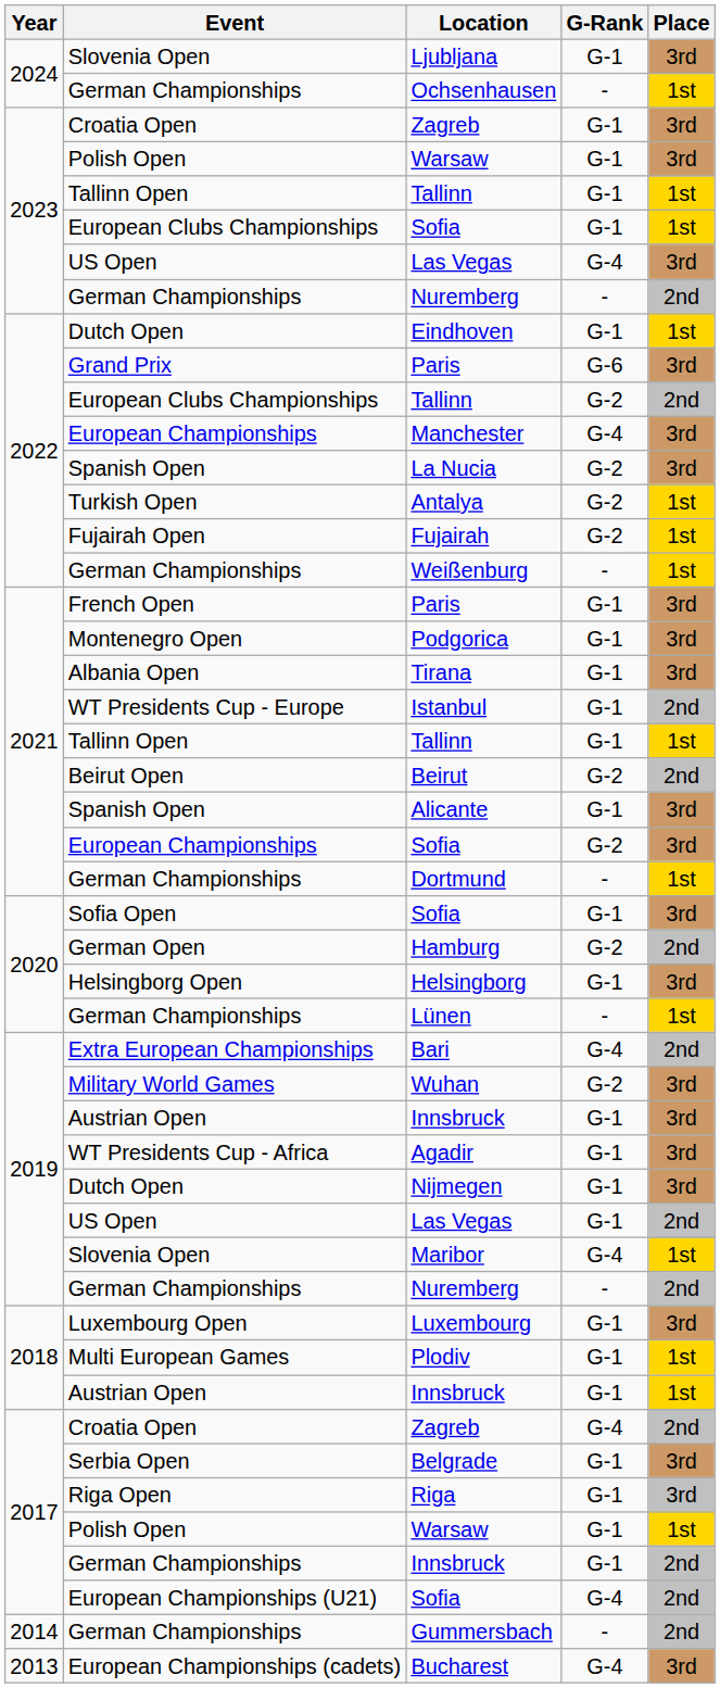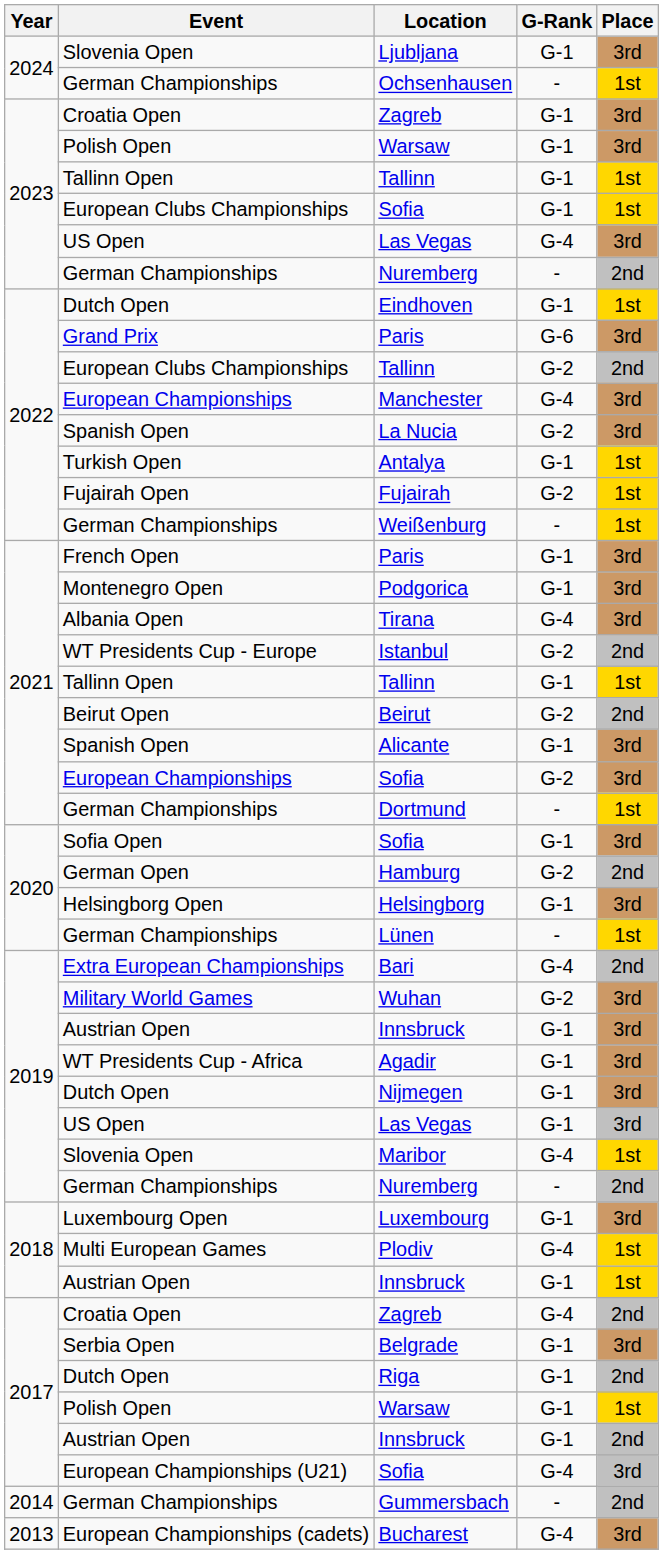 <table class="wikitable" style="text-align:center; font-size:95%;">
 <tr>
 <th align="center">Year</th>
 <th>Event</th>
 <th>Location</th>
 <th>G-Rank</th>
 <th>Place</th>
 </tr>
 <tr>
 <td rowspan="2">2024</td>
 <td align="left">Slovenia Open</td>
 <td align="left"> <a href='#'>Ljubljana</a></td>
 <td>G-1</td>
 <td align="center" bgcolor="cc9966">3rd</td>
 </tr>
 <tr>
 <td align="left">German Championships</td>
 <td align="left"> <a href='#'>Ochsenhausen</a></td>
 <td>-</td>
 <td align="center" bgcolor="gold">1st</td>
 </tr>
 <tr>
 <td rowspan="6">2023</td>
 <td align="left">Croatia Open</td>
 <td align="left"> <a href='#'>Zagreb</a></td>
 <td>G-1</td>
 <td align="center" bgcolor="cc9966">3rd</td>
 </tr>
 <tr>
 <td align="left">Polish Open</td>
 <td align="left"> <a href='#'>Warsaw</a></td>
 <td>G-1</td>
 <td align="center" bgcolor="cc9966">3rd</td>
 </tr>
 <tr>
 <td align="left">Tallinn Open</td>
 <td align="left"> <a href='#'>Tallinn</a></td>
 <td>G-1</td>
 <td align="center" bgcolor="gold">1st</td>
 </tr>
 <tr>
 <td align="left">European Clubs Championships</td>
 <td align="left"> <a href='#'>Sofia</a></td>
 <td>G-1</td>
 <td align="center" bgcolor="gold">1st</td>
 </tr>
 <tr>
 <td align="left">US Open</td>
 <td align="left"> <a href='#'>Las Vegas</a></td>
 <td>G-4</td>
 <td align="center" bgcolor="cc9966">3rd</td>
 </tr>
 <tr>
 <td align="left">German Championships</td>
 <td align="left"> <a href='#'>Nuremberg</a></td>
 <td>-</td>
 <td align="center" bgcolor="silver">2nd</td>
 </tr>
 <tr>
 <td rowspan="8">2022</td>
 <td align="left">Dutch Open</td>
 <td align="left"> <a href='#'>Eindhoven</a></td>
 <td>G-1</td>
 <td align="center" bgcolor="gold">1st</td>
 </tr>
 <tr>
 <td align="left"><a href='#'>Grand Prix</a></td>
 <td align="left"> <a href='#'>Paris</a></td>
 <td>G-6</td>
 <td align="center" bgcolor="cc9966">3rd</td>
 </tr>
 <tr>
 <td align="left">European Clubs Championships</td>
 <td align="left"> <a href='#'>Tallinn</a></td>
 <td>G-2</td>
 <td align="center" bgcolor="silver">2nd</td>
 </tr>
 <tr>
 <td align="left"><a href='#'>European Championships</a></td>
 <td align="left"> <a href='#'>Manchester</a></td>
 <td>G-4</td>
 <td align="center" bgcolor="cc9966">3rd</td>
 </tr>
 <tr>
 <td align="left">Spanish Open</td>
 <td align="left"> <a href='#'>La Nucia</a></td>
 <td>G-2</td>
 <td align="center" bgcolor="cc9966">3rd</td>
 </tr>
 <tr>
 <td align="left">Turkish Open</td>
 <td align="left">  <a href='#'>Antalya</a></td>
-<td>G-2</td>
+<td>G-1</td>
 <td align="center" bgcolor="gold">1st</td>
 </tr>
 <tr>
 <td align="left">Fujairah Open</td>
 <td align="left"> <a href='#'>Fujairah</a></td>
 <td>G-2</td>
 <td align="center" bgcolor="gold">1st</td>
 </tr>
 <tr>
 <td align="left">German Championships</td>
 <td align="left"> <a href='#'>Weißenburg</a></td>
 <td>-</td>
 <td align="center" bgcolor="gold">1st</td>
 </tr>
 <tr>
 <td rowspan="9">2021</td>
 <td align="left">French Open</td>
 <td align="left"> <a href='#'>Paris</a></td>
 <td>G-1</td>
 <td align="center" bgcolor="cc9966">3rd</td>
 </tr>
 <tr>
 <td align="left">Montenegro Open</td>
 <td align="left"> <a href='#'>Podgorica</a></td>
 <td>G-1</td>
 <td align="center" bgcolor="cc9966">3rd</td>
 </tr>
 <tr>
 <td align="left">Albania Open</td>
 <td align="left"> <a href='#'>Tirana</a></td>
-<td>G-1</td>
+<td>G-4</td>
 <td align="center" bgcolor="cc9966">3rd</td>
 </tr>
 <tr>
 <td align="left">WT Presidents Cup - Europe</td>
 <td align="left"> <a href='#'>Istanbul</a></td>
-<td>G-1</td>
+<td>G-2</td>
 <td align="center" bgcolor="silver">2nd</td>
 </tr>
 <tr>
 <td align="left">Tallinn Open</td>
 <td align="left"> <a href='#'>Tallinn</a></td>
 <td>G-1</td>
 <td align="center" bgcolor="gold">1st</td>
 </tr>
 <tr>
 <td align="left">Beirut Open</td>
 <td align="left"> <a href='#'>Beirut</a></td>
 <td>G-2</td>
 <td align="center" bgcolor="silver">2nd</td>
 </tr>
 <tr>
 <td align="left">Spanish Open</td>
 <td align="left"> <a href='#'>Alicante</a></td>
 <td>G-1</td>
 <td align="center" bgcolor="cc9966">3rd</td>
 </tr>
 <tr>
 <td align="left"><a href='#'>European Championships</a></td>
 <td align="left"> <a href='#'>Sofia</a></td>
 <td>G-2</td>
 <td align="center" bgcolor="cc9966">3rd</td>
 </tr>
 <tr>
 <td align="left">German Championships</td>
 <td align="left"> <a href='#'>Dortmund</a></td>
 <td>-</td>
 <td align="center" bgcolor="gold">1st</td>
 </tr>
 <tr>
 <td rowspan="4">2020</td>
 <td align="left">Sofia Open</td>
 <td align="left"> <a href='#'>Sofia</a></td>
 <td>G-1</td>
 <td align="center" bgcolor="cc9966">3rd</td>
 </tr>
 <tr>
 <td align="left">German Open</td>
 <td align="left"> <a href='#'>Hamburg</a></td>
 <td>G-2</td>
 <td align="center" bgcolor="silver">2nd</td>
 </tr>
 <tr>
 <td align="left">Helsingborg Open</td>
 <td align="left"> <a href='#'>Helsingborg</a></td>
 <td>G-1</td>
 <td align="center" bgcolor="cc9966">3rd</td>
 </tr>
 <tr>
 <td align="left">German Championships</td>
 <td align="left"> <a href='#'>Lünen</a></td>
 <td>-</td>
 <td align="center" bgcolor="gold">1st</td>
 </tr>
 <tr>
 <td rowspan="8">2019</td>
 <td align="left"><a href='#'>Extra European Championships</a></td>
 <td align="left"> <a href='#'>Bari</a></td>
 <td>G-4</td>
 <td align="center" bgcolor="silver">2nd</td>
 </tr>
 <tr>
 <td align="left"><a href='#'>Military World Games</a></td>
 <td align="left"> <a href='#'>Wuhan</a></td>
 <td>G-2</td>
 <td align="center" bgcolor="cc9966">3rd</td>
 </tr>
 <tr>
 <td align="left">Austrian Open</td>
 <td align="left"> <a href='#'>Innsbruck</a></td>
 <td>G-1</td>
 <td align="center" bgcolor="cc9966">3rd</td>
 </tr>
 <tr>
 <td align="left">WT Presidents Cup - Africa</td>
 <td align="left"> <a href='#'>Agadir</a></td>
 <td>G-1</td>
 <td align="center" bgcolor="cc9966">3rd</td>
 </tr>
 <tr>
 <td align="left">Dutch Open</td>
 <td align="left"> <a href='#'>Nijmegen</a></td>
 <td>G-1</td>
 <td align="center" bgcolor="cc9966">3rd</td>
 </tr>
 <tr>
 <td align="left">US Open</td>
 <td align="left"> <a href='#'>Las Vegas</a></td>
 <td>G-1</td>
-<td align="center" bgcolor="silver">2nd</td>
+<td align="center" bgcolor="silver">3rd</td>
 </tr>
 <tr>
 <td align="left">Slovenia Open</td>
 <td align="left"> <a href='#'>Maribor</a></td>
 <td>G-4</td>
 <td align="center" bgcolor="gold">1st</td>
 </tr>
 <tr>
 <td align="left">German Championships</td>
 <td align="left"> <a href='#'>Nuremberg</a></td>
 <td>-</td>
 <td align="center" bgcolor="silver">2nd</td>
 </tr>
 <tr>
 <td rowspan="3">2018</td>
 <td align="left">Luxembourg Open</td>
 <td align="left"> <a href='#'>Luxembourg</a></td>
 <td>G-1</td>
 <td align="center" bgcolor="cc9966">3rd</td>
 </tr>
 <tr>
 <td align="left">Multi European Games</td>
 <td align="left"> <a href='#'>Plodiv</a></td>
-<td>G-1</td>
+<td>G-4</td>
 <td align="center" bgcolor="gold">1st</td>
 </tr>
 <tr>
 <td align="left">Austrian Open</td>
 <td align="left"> <a href='#'>Innsbruck</a></td>
 <td>G-1</td>
 <td align="center" bgcolor="gold">1st</td>
 </tr>
 <tr>
 <td rowspan="6">2017</td>
 <td align="left">Croatia Open</td>
 <td align="left"> <a href='#'>Zagreb</a></td>
 <td>G-4</td>
 <td align="center" bgcolor="silver">2nd</td>
 </tr>
 <tr>
 <td align="left">Serbia Open</td>
 <td align="left"> <a href='#'>Belgrade</a></td>
 <td>G-1</td>
 <td align="center" bgcolor="cc9966">3rd</td>
 </tr>
 <tr>
-<td align="left">Riga Open</td>
+<td align="left">Dutch Open</td>
 <td align="left"> <a href='#'>Riga</a></td>
 <td>G-1</td>
-<td align="center" bgcolor="silver">3rd</td>
+<td align="center" bgcolor="silver">2nd</td>
 </tr>
 <tr>
 <td align="left">Polish Open</td>
 <td align="left"> <a href='#'>Warsaw</a></td>
 <td>G-1</td>
 <td align="center" bgcolor="gold">1st</td>
 </tr>
 <tr>
-<td align="left">German Championships</td>
+<td align="left">Austrian Open</td>
 <td align="left"> <a href='#'>Innsbruck</a></td>
 <td>G-1</td>
 <td align="center" bgcolor="silver">2nd</td>
 </tr>
 <tr>
 <td align="left">European Championships (U21)</td>
 <td align="left"> <a href='#'>Sofia</a></td>
 <td>G-4</td>
-<td bgcolor="silver">2nd</td>
+<td align="center" bgcolor="silver">3rd</td>
 </tr>
 <tr>
 <td>2014</td>
 <td align="left">German Championships</td>
 <td align="left"> <a href='#'>Gummersbach</a></td>
 <td>-</td>
 <td align="center" bgcolor="silver">2nd</td>
 </tr>
 <tr>
 <td>2013</td>
 <td align="left">European Championships (cadets)</td>
 <td align="left"> <a href='#'>Bucharest</a></td>
 <td>G-4</td>
 <td bgcolor="cc9966">3rd</td>
 </tr>
 </table>
